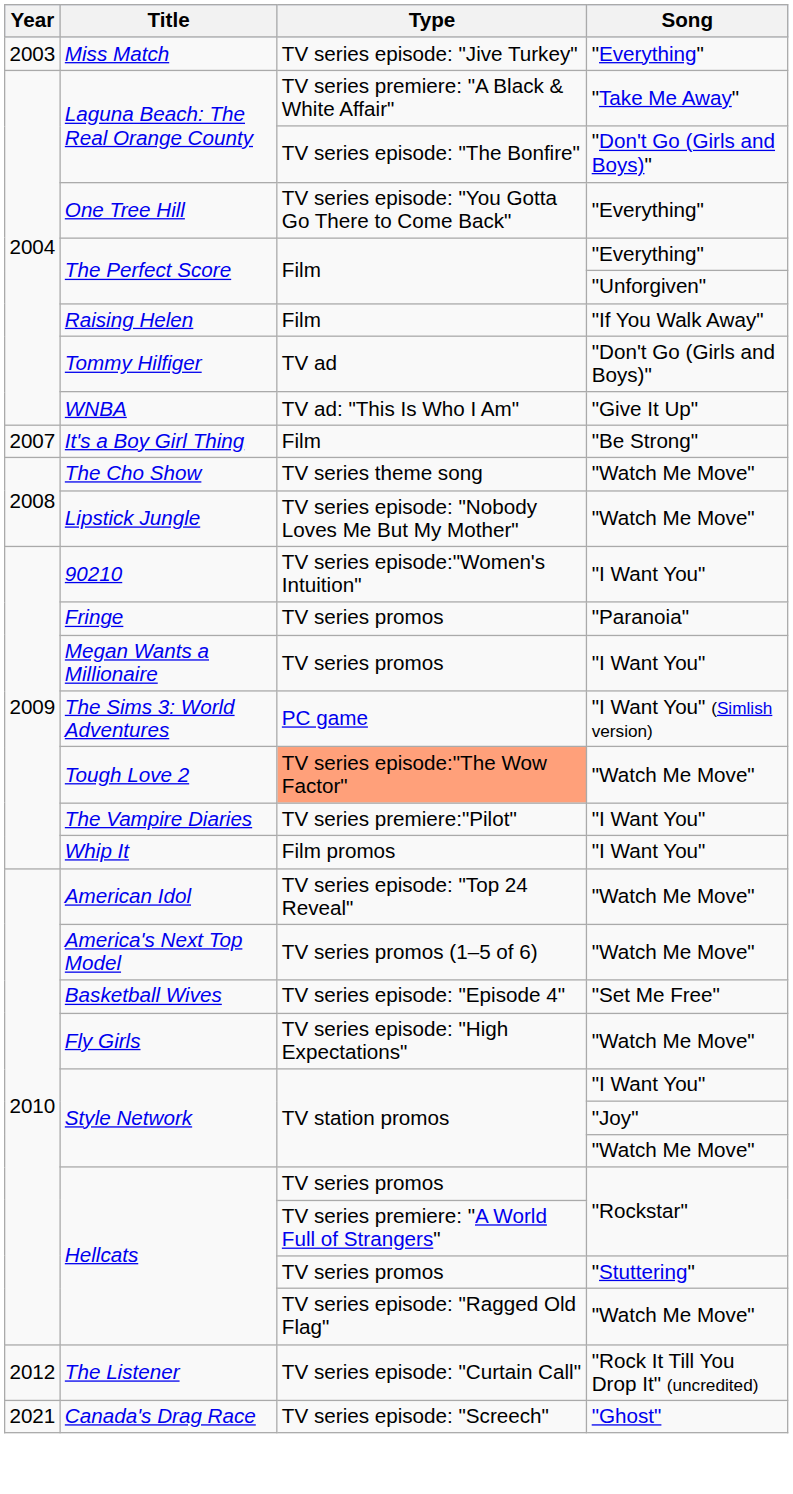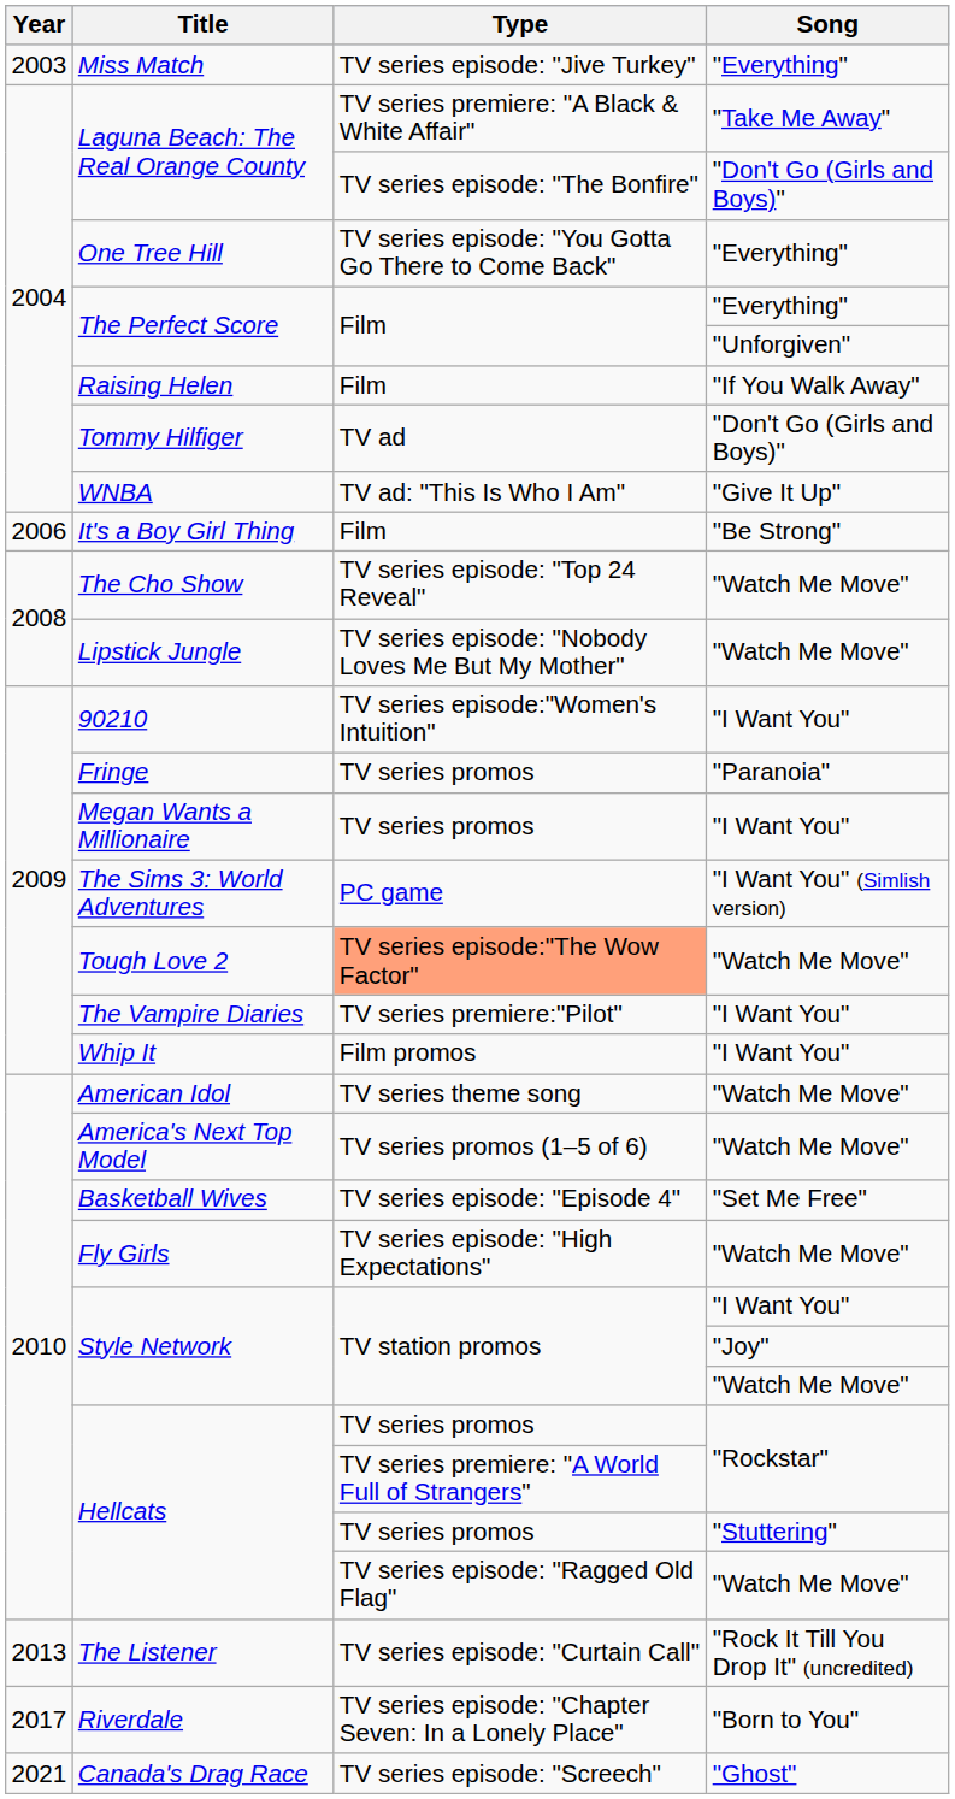 <table class="wikitable">
 <tr style="background:#b0c4de; text-align:center;">
 <th>Year</th>
 <th>Title</th>
 <th>Type</th>
 <th>Song</th>
 </tr>
 <tr>
 <td>2003</td>
 <td><em><a href='#'>Miss Match</a></em></td>
 <td>TV series episode: "Jive Turkey"</td>
 <td>"<a href='#'>Everything</a>"</td>
 </tr>
 <tr>
 <td rowspan="8">2004</td>
 <td rowspan="2"><em><a href='#'>Laguna Beach: The Real Orange County</a></em></td>
 <td>TV series premiere: "A Black & White Affair"</td>
 <td>"<a href='#'>Take Me Away</a>"</td>
 </tr>
 <tr>
 <td>TV series episode: "The Bonfire"</td>
 <td>"<a href='#'>Don't Go (Girls and Boys)</a>"</td>
 </tr>
 <tr>
 <td><em><a href='#'>One Tree Hill</a></em></td>
 <td>TV series episode: "You Gotta Go There to Come Back"</td>
 <td>"Everything"</td>
 </tr>
 <tr>
 <td rowspan="2"><em><a href='#'>The Perfect Score</a></em></td>
 <td rowspan="2">Film</td>
 <td>"Everything"</td>
 </tr>
 <tr>
 <td>"Unforgiven"</td>
 </tr>
 <tr>
 <td><em><a href='#'>Raising Helen</a></em></td>
 <td>Film</td>
 <td>"If You Walk Away"</td>
 </tr>
 <tr>
 <td><em><a href='#'>Tommy Hilfiger</a></em></td>
 <td>TV ad</td>
 <td>"Don't Go (Girls and Boys)"</td>
 </tr>
 <tr>
 <td><em><a href='#'>WNBA</a></em></td>
 <td>TV ad: "This Is Who I Am"</td>
 <td>"Give It Up"</td>
 </tr>
 <tr>
-<td>2007</td>
+<td>2006</td>
 <td><em><a href='#'>It's a Boy Girl Thing</a></em></td>
 <td>Film</td>
 <td>"Be Strong"</td>
 </tr>
 <tr>
 <td rowspan="2">2008</td>
 <td><em><a href='#'>The Cho Show</a></em></td>
-<td>TV series theme song</td>
+<td>TV series episode: "Top 24 Reveal"</td>
 <td>"Watch Me Move"</td>
 </tr>
 <tr>
 <td><em><a href='#'>Lipstick Jungle</a></em></td>
 <td>TV series episode: "Nobody Loves Me But My Mother"</td>
 <td>"Watch Me Move"</td>
 </tr>
 <tr>
 <td rowspan="7">2009</td>
 <td><em><a href='#'>90210</a></em></td>
 <td>TV series episode:"Women's Intuition"</td>
 <td>"I Want You"</td>
 </tr>
 <tr>
 <td><em><a href='#'>Fringe</a></em></td>
 <td>TV series promos</td>
 <td>"Paranoia"</td>
 </tr>
 <tr>
 <td><em><a href='#'>Megan Wants a Millionaire</a></em></td>
 <td>TV series promos</td>
 <td>"I Want You"</td>
 </tr>
 <tr>
 <td><em><a href='#'>The Sims 3: World Adventures</a></em></td>
 <td><a href='#'>PC game</a></td>
 <td>"I Want You"  <small>(<a href='#'>Simlish</a> version)</small></td>
 </tr>
 <tr>
 <td><em><a href='#'>Tough Love 2</a></em></td>
 <td style="background: lightsalmon;">TV series episode:"The Wow Factor"</td>
 <td>"Watch Me Move"</td>
 </tr>
 <tr>
 <td><em><a href='#'>The Vampire Diaries</a></em></td>
 <td>TV series premiere:"Pilot"</td>
 <td>"I Want You"</td>
 </tr>
 <tr>
 <td><em><a href='#'>Whip It</a></em></td>
 <td>Film promos</td>
 <td>"I Want You"</td>
 </tr>
 <tr>
 <td rowspan="11">2010</td>
 <td><em><a href='#'>American Idol</a></em></td>
-<td>TV series episode: "Top 24 Reveal"</td>
+<td>TV series theme song</td>
 <td>"Watch Me Move"</td>
 </tr>
 <tr>
 <td><em><a href='#'>America's Next Top Model</a></em></td>
 <td>TV series promos (1–5 of 6)</td>
 <td>"Watch Me Move"</td>
 </tr>
 <tr>
 <td><em><a href='#'>Basketball Wives</a></em></td>
 <td>TV series episode: "Episode 4"</td>
 <td>"Set Me Free"</td>
 </tr>
 <tr>
 <td><em><a href='#'>Fly Girls</a></em></td>
 <td>TV series episode: "High Expectations"</td>
 <td>"Watch Me Move"</td>
 </tr>
 <tr>
 <td rowspan="3"><em><a href='#'>Style Network</a></em></td>
 <td rowspan="3">TV station promos</td>
 <td>"I Want You"</td>
 </tr>
 <tr>
 <td>"Joy"</td>
 </tr>
 <tr>
 <td>"Watch Me Move"</td>
 </tr>
 <tr>
 <td rowspan="4"><em><a href='#'>Hellcats</a></em></td>
 <td>TV series promos</td>
 <td rowspan="2">"Rockstar"</td>
 </tr>
 <tr>
 <td>TV series premiere: "<a href='#'>A World Full of Strangers</a>"</td>
 </tr>
 <tr>
 <td>TV series promos</td>
 <td>"<a href='#'>Stuttering</a>"</td>
 </tr>
 <tr>
 <td>TV series episode: "Ragged Old Flag"</td>
 <td>"Watch Me Move"</td>
 </tr>
 <tr>
-<td>2012</td>
+<td>2013</td>
 <td><em><a href='#'>The Listener</a></em></td>
 <td>TV series episode: "Curtain Call"</td>
 <td>"Rock It Till You Drop It" <small>(uncredited)</small></td>
+</tr>
+<tr>
+<td>2017</td>
+<td><a href='#'><em>Riverdale</em></a></td>
+<td>TV series episode: "Chapter Seven: In a Lonely Place"</td>
+<td>"Born to You"</td>
 </tr>
 <tr>
 <td>2021</td>
 <td><a href='#'><em>Canada's Drag Race</em></a></td>
 <td>TV series episode: "Screech"</td>
 <td><a href='#'>"Ghost"</a></td>
 </tr>
 </table>
